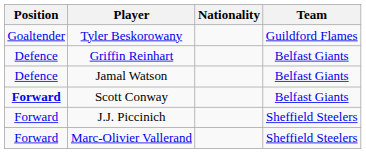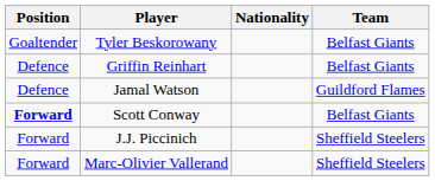 <table class="wikitable">
 <tr>
 <th>Position</th>
 <th>Player</th>
 <th>Nationality</th>
 <th>Team</th>
 </tr>
 <tr align="center">
 <td><a href='#'>Goaltender</a></td>
 <td><a href='#'>Tyler Beskorowany</a></td>
 <td></td>
-<td><a href='#'>Guildford Flames</a></td>
+<td><a href='#'>Belfast Giants</a></td>
 </tr>
 <tr align="center">
 <td><a href='#'>Defence</a></td>
 <td><a href='#'>Griffin Reinhart</a></td>
 <td></td>
 <td><a href='#'>Belfast Giants</a></td>
 </tr>
 <tr align="center">
 <td><a href='#'>Defence</a></td>
 <td>Jamal Watson</td>
 <td></td>
-<td><a href='#'>Belfast Giants</a></td>
+<td><a href='#'>Guildford Flames</a></td>
 </tr>
 <tr align="center">
 <td><strong><a href='#'>Forward</a></strong></td>
 <td>Scott Conway</td>
 <td></td>
 <td><a href='#'>Belfast Giants</a></td>
 </tr>
 <tr align="center">
 <td><a href='#'>Forward</a></td>
 <td>J.J. Piccinich</td>
 <td></td>
 <td><a href='#'>Sheffield Steelers</a></td>
 </tr>
 <tr align="center">
 <td><a href='#'>Forward</a></td>
 <td><a href='#'>Marc-Olivier Vallerand</a></td>
 <td></td>
 <td><a href='#'>Sheffield Steelers</a></td>
 </tr>
 </table>
